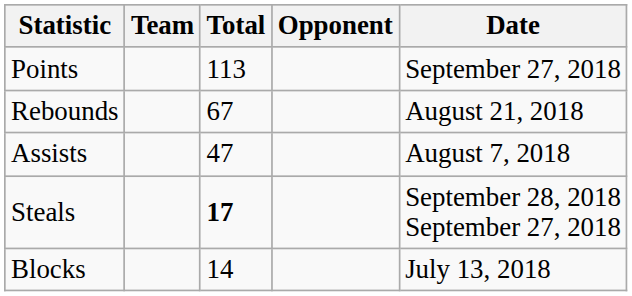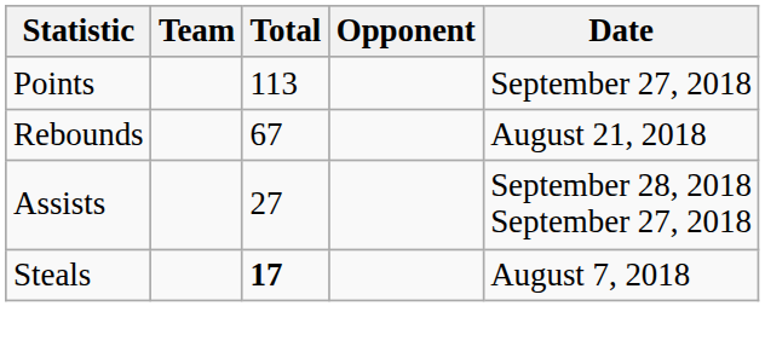 <table class=wikitable>
 <tr>
 <th>Statistic</th>
 <th>Team</th>
 <th>Total</th>
 <th>Opponent</th>
 <th>Date</th>
 </tr>
 <tr>
 <td>Points</td>
 <td></td>
 <td>113</td>
 <td></td>
 <td>September 27, 2018</td>
 </tr>
 <tr>
 <td>Rebounds</td>
 <td></td>
 <td>67</td>
 <td></td>
 <td>August 21, 2018</td>
 </tr>
 <tr>
 <td>Assists</td>
 <td><br></td>
-<td>47</td>
+<td>27</td>
 <td><br></td>
-<td>August 7, 2018</td>
+<td>September 28, 2018<br>September 27, 2018</td>
 </tr>
 <tr>
 <td>Steals</td>
 <td></td>
 <td><strong>17</strong></td>
 <td></td>
-<td>September 28, 2018<br>September 27, 2018</td>
-</tr>
-<tr>
-<td>Blocks</td>
-<td></td>
-<td>14</td>
-<td></td>
-<td>July 13, 2018</td>
+<td>August 7, 2018</td>
 </tr>
 </table>
